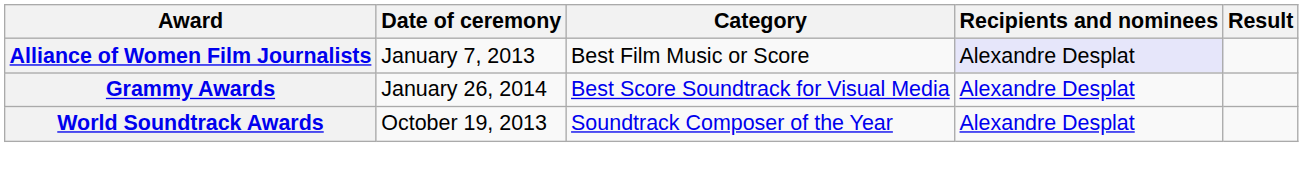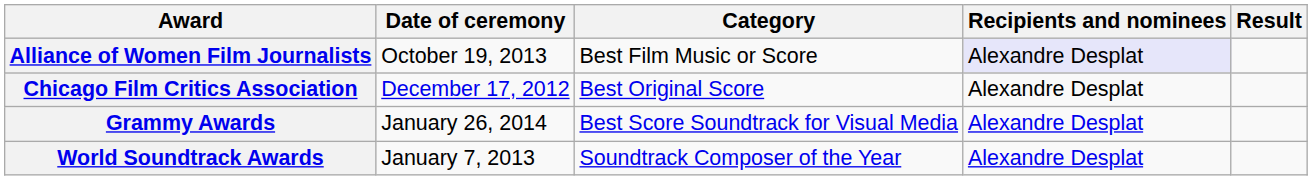 <table class="wikitable plainrowheaders">
 <tr>
 <th scope="col">Award</th>
 <th scope="col">Date of ceremony</th>
 <th scope="col">Category</th>
 <th scope="col">Recipients and nominees</th>
 <th scope="col">Result</th>
 </tr>
 <tr>
 <th scope="row"><a href='#'>Alliance of Women Film Journalists</a></th>
-<td>January 7, 2013</td>
+<td>October 19, 2013</td>
 <td>Best Film Music or Score</td>
 <td style="background: lavender;">Alexandre Desplat</td>
+<td></td>
+</tr>
+<tr>
+<th scope="row"><a href='#'>Chicago Film Critics Association</a></th>
+<td><a href='#'>December 17, 2012</a></td>
+<td><a href='#'>Best Original Score</a></td>
+<td>Alexandre Desplat</td>
 <td></td>
 </tr>
 <tr>
 <th scope="row"><a href='#'>Grammy Awards</a></th>
 <td>January 26, 2014</td>
 <td><a href='#'>Best Score Soundtrack for Visual Media</a></td>
 <td><a href='#'>Alexandre Desplat</a></td>
 <td></td>
 </tr>
 <tr>
 <th scope="row"><a href='#'>World Soundtrack Awards</a></th>
-<td>October 19, 2013</td>
+<td>January 7, 2013</td>
 <td><a href='#'>Soundtrack Composer of the Year</a></td>
 <td><a href='#'>Alexandre Desplat</a></td>
 <td></td>
 </tr>
 </table>
